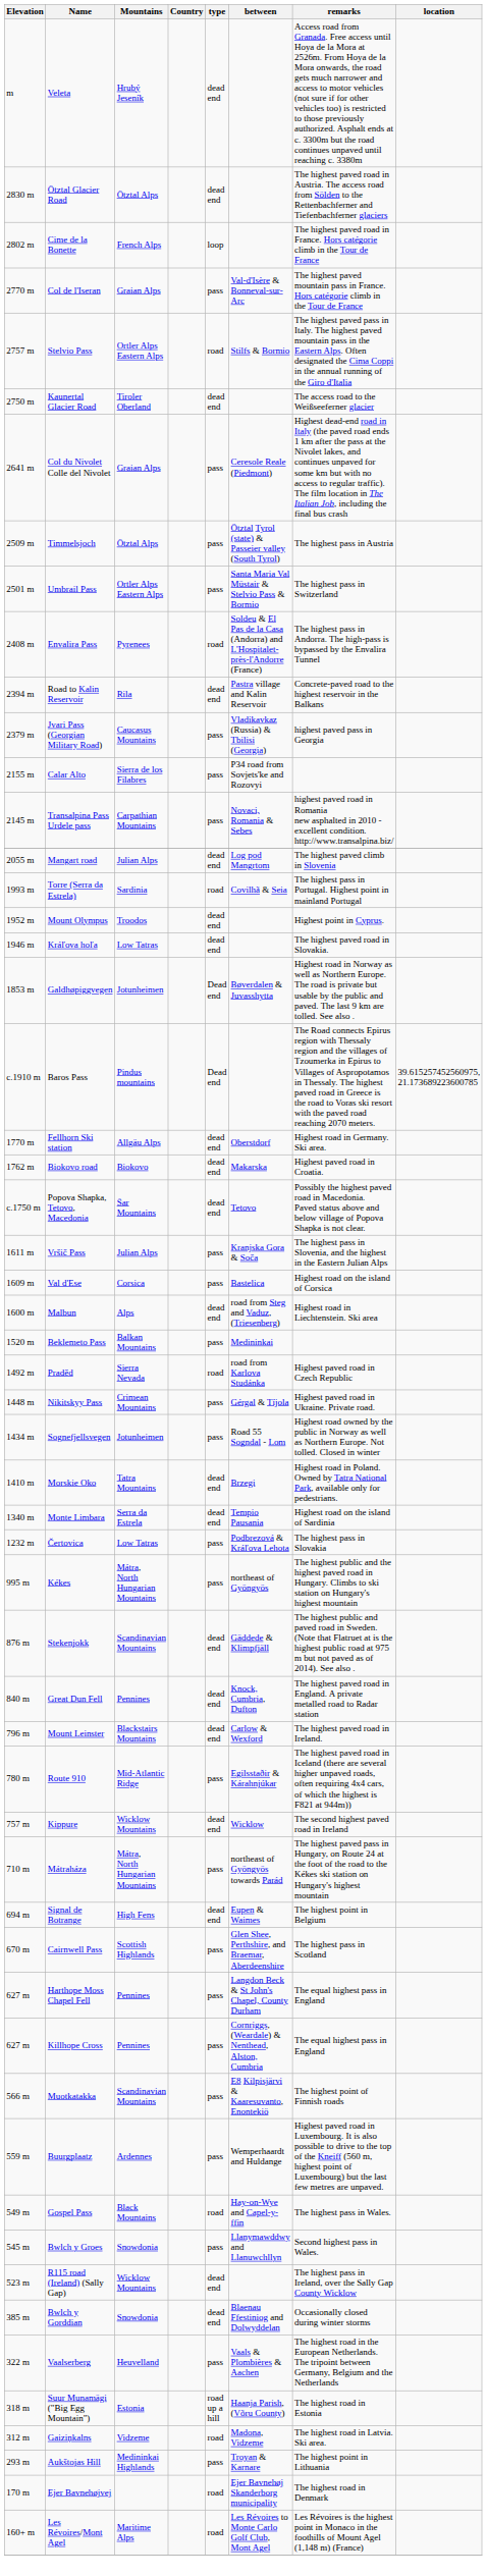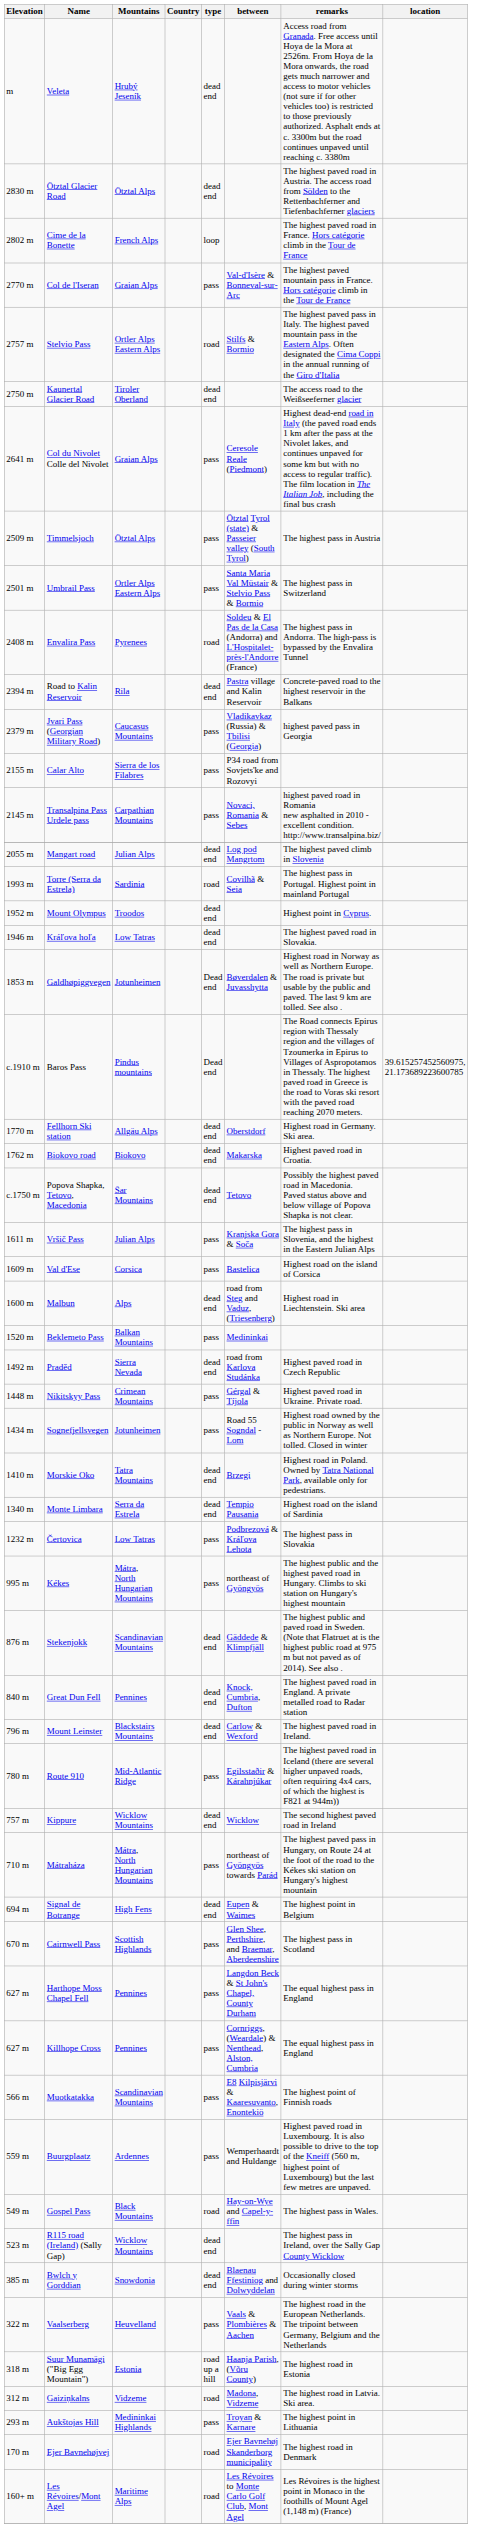 <table class="wikitable sortable">
 <tr>
 <th>Elevation</th>
 <th>Name</th>
 <th>Mountains</th>
 <th>Country</th>
 <th>type</th>
 <th>between</th>
 <th>remarks</th>
 <th>location</th>
 </tr>
 <tr>
 <td> m</td>
 <td><a href='#'>Veleta</a></td>
 <td><a href='#'>Hrubý Jeseník</a></td>
 <td></td>
 <td>dead end</td>
 <td></td>
 <td>Access road from <a href='#'>Granada</a>. Free access until Hoya de la Mora at 2526m. From Hoya de la Mora onwards, the road gets much narrower and access to motor vehicles (not sure if for other vehicles too) is restricted to those previously authorized. Asphalt ends at c. 3300m but the road continues unpaved until reaching c. 3380m</td>
 <td></td>
 </tr>
 <tr>
 <td>2830 m</td>
 <td><a href='#'>Ötztal Glacier Road</a></td>
 <td><a href='#'>Ötztal Alps</a></td>
 <td></td>
 <td>dead end</td>
 <td></td>
 <td>The highest paved road in Austria. The access road from <a href='#'>Sölden</a> to the Rettenbachferner and Tiefenbachferner <a href='#'>glaciers</a></td>
 <td></td>
 </tr>
 <tr>
 <td>2802 m</td>
 <td><a href='#'>Cime de la Bonette</a></td>
 <td><a href='#'>French Alps</a></td>
 <td></td>
 <td>loop</td>
 <td></td>
 <td>The highest paved road in France. <a href='#'>Hors catégorie</a> climb in the <a href='#'>Tour de France</a></td>
 <td></td>
 </tr>
 <tr>
 <td>2770 m</td>
 <td><a href='#'>Col de l'Iseran</a></td>
 <td><a href='#'>Graian Alps</a></td>
 <td></td>
 <td>pass</td>
 <td><a href='#'>Val-d'Isère</a> & <a href='#'>Bonneval-sur-Arc</a></td>
 <td>The highest paved mountain pass in France. <a href='#'>Hors catégorie</a> climb in the <a href='#'>Tour de France</a></td>
 <td></td>
 </tr>
 <tr>
 <td>2757 m</td>
 <td><a href='#'>Stelvio Pass</a></td>
 <td><a href='#'>Ortler Alps</a><br><a href='#'>Eastern Alps</a></td>
 <td></td>
 <td>road</td>
 <td><a href='#'>Stilfs</a> & <a href='#'>Bormio</a></td>
 <td>The highest paved pass in Italy. The highest paved mountain pass in the <a href='#'>Eastern Alps</a>. Often designated the <a href='#'>Cima Coppi</a> in the annual running of the <a href='#'>Giro d'Italia</a></td>
 <td></td>
 </tr>
 <tr>
 <td>2750 m</td>
 <td><a href='#'>Kaunertal Glacier Road</a></td>
 <td><a href='#'>Tiroler Oberland</a></td>
 <td></td>
 <td>dead end</td>
 <td></td>
 <td>The access road to the Weißseeferner <a href='#'>glacier</a></td>
 <td></td>
 </tr>
 <tr>
 <td>2641 m</td>
 <td><a href='#'>Col du Nivolet</a><br>Colle del Nivolet</td>
 <td><a href='#'>Graian Alps</a></td>
 <td></td>
 <td>pass</td>
 <td><a href='#'>Ceresole Reale</a> (<a href='#'>Piedmont</a>)</td>
 <td>Highest dead-end <a href='#'>road in Italy</a> (the paved road ends 1 km after the pass at the Nivolet lakes, and continues unpaved for some km but with no access to regular traffic). The film location in <em><a href='#'>The Italian Job</a></em>, including the final bus crash</td>
 <td></td>
 </tr>
 <tr>
 <td>2509 m</td>
 <td><a href='#'>Timmelsjoch</a></td>
 <td><a href='#'>Ötztal Alps</a></td>
 <td><br></td>
 <td>pass</td>
 <td><a href='#'>Ötztal</a> <a href='#'>Tyrol (state)</a> & <a href='#'>Passeier valley</a> (<a href='#'>South Tyrol</a>)</td>
 <td>The highest pass in Austria</td>
 <td></td>
 </tr>
 <tr>
 <td>2501 m</td>
 <td><a href='#'>Umbrail Pass</a></td>
 <td><a href='#'>Ortler Alps</a><br><a href='#'>Eastern Alps</a></td>
 <td><br></td>
 <td>pass</td>
 <td><a href='#'>Santa Maria Val Müstair</a> & <a href='#'>Stelvio Pass</a> & <a href='#'>Bormio</a></td>
 <td>The highest pass in Switzerland</td>
 <td></td>
 </tr>
 <tr>
 <td>2408 m</td>
 <td><a href='#'>Envalira Pass</a></td>
 <td><a href='#'>Pyrenees</a></td>
 <td></td>
 <td>road</td>
 <td><a href='#'>Soldeu</a> & <a href='#'>El Pas de la Casa</a> (Andorra) and <a href='#'>L'Hospitalet-près-l'Andorre</a> (France)</td>
 <td>The highest pass in Andorra. The high-pass is bypassed by the Envalira Tunnel</td>
 <td></td>
 </tr>
 <tr>
 <td>2394 m</td>
 <td>Road to <a href='#'>Kalin Reservoir</a></td>
 <td><a href='#'>Rila</a></td>
 <td></td>
 <td>dead end</td>
 <td><a href='#'>Pastra</a> village and Kalin Reservoir</td>
 <td>Concrete-paved road to the highest reservoir in the Balkans</td>
 <td></td>
 </tr>
 <tr>
 <td>2379 m</td>
 <td><a href='#'>Jvari Pass</a><br>(<a href='#'>Georgian Military Road</a>)</td>
 <td><a href='#'>Caucasus Mountains</a></td>
 <td></td>
 <td>pass</td>
 <td><a href='#'>Vladikavkaz</a> (Russia) & <a href='#'>Tbilisi</a> (<a href='#'>Georgia</a>)</td>
 <td>highest paved pass in Georgia</td>
 <td></td>
 </tr>
 <tr>
 <td>2155 m</td>
 <td><a href='#'>Calar Alto</a></td>
 <td><a href='#'>Sierra de los Filabres</a></td>
 <td></td>
 <td>pass</td>
 <td>P34 road from Sovjets'ke and Rozovyi</td>
 <td></td>
 <td></td>
 </tr>
 <tr>
 <td>2145 m</td>
 <td><a href='#'>Transalpina Pass</a><br><a href='#'>Urdele pass</a></td>
 <td><a href='#'>Carpathian Mountains</a></td>
 <td></td>
 <td>pass</td>
 <td><a href='#'>Novaci, Romania</a> & <a href='#'>Sebes</a></td>
 <td>highest paved road in Romania <br> new asphalted in 2010 - excellent condition. http://www.transalpina.biz/</td>
 <td></td>
 </tr>
 <tr | c.1800 m || >
 </tr>
 <tr>
 <td>2055 m</td>
 <td><a href='#'>Mangart road</a></td>
 <td><a href='#'>Julian Alps</a></td>
 <td></td>
 <td>dead end</td>
 <td><a href='#'>Log pod Mangrtom</a></td>
 <td>The highest paved climb in <a href='#'>Slovenia</a></td>
 <td></td>
 </tr>
 <tr>
 <td>1993 m</td>
 <td><a href='#'>Torre (Serra da Estrela)</a></td>
 <td><a href='#'>Sardinia</a></td>
 <td></td>
 <td>road</td>
 <td><a href='#'>Covilhã</a> & <a href='#'>Seia</a></td>
 <td>The highest pass in Portugal. Highest point in mainland Portugal</td>
 <td></td>
 </tr>
 <tr>
 <td>1952 m</td>
 <td><a href='#'>Mount Olympus</a></td>
 <td><a href='#'>Troodos</a></td>
 <td></td>
 <td>dead end</td>
 <td></td>
 <td>Highest point in <a href='#'>Cyprus</a>.</td>
 <td></td>
 </tr>
 <tr>
 <td>1946 m</td>
 <td><a href='#'>Kráľova hoľa</a></td>
 <td><a href='#'>Low Tatras</a></td>
 <td></td>
 <td>dead end</td>
 <td></td>
 <td>The highest paved road in Slovakia.</td>
 <td></td>
 </tr>
 <tr>
 <td>1853 m</td>
 <td><a href='#'>Galdhøpiggvegen</a></td>
 <td><a href='#'>Jotunheimen</a></td>
 <td></td>
 <td>Dead end</td>
 <td><a href='#'>Bøverdalen</a> & <a href='#'>Juvasshytta</a></td>
 <td>Highest road in Norway as well as Northern Europe. The road is private but usable by the public and paved. The last 9 km are tolled. See also .</td>
 <td></td>
 </tr>
 <tr>
 <td>c.1910 m</td>
 <td>Baros Pass</td>
 <td><a href='#'>Pindus mountains</a></td>
 <td></td>
 <td>Dead end</td>
 <td></td>
 <td> The Road connects Epirus region with Thessaly region and the villages of Tzoumerka in Epirus  to Villages of Aspropotamos in Thessaly.  The highest paved road in Greece is the road to Voras ski resort with the paved road reaching 2070 meters.</td>
 <td>39.615257452560975, 21.173689223600785</td>
 </tr>
 <tr>
 <td>1770 m</td>
 <td><a href='#'>Fellhorn Ski station</a></td>
 <td><a href='#'>Allgäu Alps</a></td>
 <td></td>
 <td>dead end</td>
 <td><a href='#'>Oberstdorf</a></td>
 <td> Highest road in Germany. Ski area.</td>
 <td></td>
 </tr>
 <tr>
 <td>1762 m</td>
 <td><a href='#'>Biokovo road</a></td>
 <td><a href='#'>Biokovo</a></td>
 <td></td>
 <td>dead end</td>
 <td><a href='#'>Makarska</a></td>
 <td>Highest paved road in Croatia.</td>
 <td></td>
 </tr>
 <tr>
 <td>c.1750 m</td>
 <td>Popova Shapka, <a href='#'>Tetovo</a>, <a href='#'>Macedonia</a></td>
 <td><a href='#'>Šar Mountains</a></td>
 <td></td>
 <td>dead end</td>
 <td><a href='#'>Tetovo</a></td>
 <td> Possibly the highest paved road in Macedonia.<br> Paved status above and below village of Popova Shapka is not clear.</td>
 <td></td>
 </tr>
 <tr>
 <td>1611 m</td>
 <td><a href='#'>Vršič Pass</a></td>
 <td><a href='#'>Julian Alps</a></td>
 <td></td>
 <td>pass</td>
 <td><a href='#'>Kranjska Gora</a> & <a href='#'>Soča</a></td>
 <td>The highest pass in Slovenia, and the highest in the Eastern Julian Alps</td>
 <td></td>
 </tr>
 <tr>
 <td>1609 m</td>
 <td><a href='#'>Val d'Ese</a></td>
 <td><a href='#'>Corsica</a></td>
 <td></td>
 <td>pass</td>
 <td><a href='#'>Bastelica</a></td>
 <td>Highest road on the island of Corsica</td>
 <td></td>
 </tr>
 <tr>
 <td>1600 m</td>
 <td><a href='#'>Malbun</a></td>
 <td><a href='#'>Alps</a></td>
 <td></td>
 <td>dead end</td>
 <td>road from <a href='#'>Steg</a> and <a href='#'>Vaduz</a>, (<a href='#'>Triesenberg</a>)</td>
 <td>Highest road in Liechtenstein. Ski area</td>
 <td></td>
 </tr>
 <tr>
 <td>1520 m</td>
 <td><a href='#'>Beklemeto Pass</a></td>
 <td><a href='#'>Balkan Mountains</a></td>
 <td></td>
 <td>pass</td>
 <td><a href='#'>Medininkai</a></td>
 <td></td>
 <td></td>
 </tr>
 <tr>
 <td>1492 m</td>
 <td><a href='#'>Praděd</a></td>
 <td><a href='#'>Sierra Nevada</a></td>
 <td></td>
-<td>road</td>
+<td>dead end</td>
 <td>road from <a href='#'>Karlova Studánka</a></td>
 <td>Highest paved road in Czech Republic</td>
 <td></td>
 </tr>
 <tr>
 <td>1448 m</td>
 <td><a href='#'>Nikitskyy Pass</a></td>
 <td><a href='#'>Crimean Mountains</a></td>
 <td></td>
 <td>pass</td>
 <td><a href='#'>Gérgal</a> & <a href='#'>Tíjola</a></td>
 <td>Highest paved road in Ukraine. Private road.</td>
 <td></td>
 </tr>
 <tr>
 <td>1434 m</td>
 <td><a href='#'>Sognefjellsvegen</a></td>
 <td><a href='#'>Jotunheimen</a></td>
 <td></td>
 <td>pass</td>
 <td>Road 55 <a href='#'>Sogndal</a> - <a href='#'>Lom</a></td>
 <td>Highest road owned by the public in Norway as well as Northern Europe. Not tolled. Closed in winter</td>
 <td></td>
 </tr>
 <tr>
 <td>1410 m</td>
 <td><a href='#'>Morskie Oko</a></td>
 <td><a href='#'>Tatra Mountains</a></td>
 <td></td>
 <td>dead end</td>
 <td><a href='#'>Brzegi</a></td>
 <td>Highest road in Poland. Owned by <a href='#'>Tatra National Park</a>, available only for pedestrians.</td>
 <td></td>
 </tr>
 <tr>
 <td>1340 m</td>
 <td><a href='#'>Monte Limbara</a></td>
 <td><a href='#'>Serra da Estrela</a></td>
 <td></td>
 <td>dead end</td>
 <td><a href='#'>Tempio Pausania</a></td>
 <td>Highest road on the island of Sardinia</td>
 <td></td>
 </tr>
 <tr>
 <td>1232 m</td>
 <td><a href='#'>Čertovica</a></td>
 <td><a href='#'>Low Tatras</a></td>
 <td></td>
 <td>pass</td>
 <td><a href='#'>Podbrezová</a> & <a href='#'>Kráľova Lehota</a></td>
 <td>The highest pass in Slovakia</td>
 <td></td>
 </tr>
 <tr>
 <td>995 m</td>
 <td><a href='#'>Kékes</a></td>
 <td><a href='#'>Mátra</a>,<br><a href='#'>North Hungarian Mountains</a></td>
 <td></td>
 <td>pass</td>
 <td>northeast of <a href='#'>Gyöngyös</a></td>
 <td>The highest public and the highest paved road in Hungary. Climbs to ski station on Hungary's highest mountain</td>
 <td></td>
 </tr>
 <tr>
 <td>876 m</td>
 <td><a href='#'>Stekenjokk</a></td>
 <td><a href='#'>Scandinavian Mountains</a></td>
 <td></td>
 <td>dead end</td>
 <td><a href='#'>Gäddede</a> & <a href='#'>Klimpfjäll</a></td>
 <td>The highest public and paved road in Sweden. (Note that Flatruet at  is the highest public road at 975 m but not paved as of 2014). See also .</td>
 <td></td>
 </tr>
 <tr>
 <td>840 m</td>
 <td><a href='#'>Great Dun Fell</a></td>
 <td><a href='#'>Pennines</a></td>
 <td></td>
 <td>dead end</td>
 <td><a href='#'>Knock, Cumbria</a>, <a href='#'>Dufton</a></td>
 <td>The highest paved road in England. A private metalled road to Radar station</td>
 <td></td>
 </tr>
 <tr>
 <td>796 m</td>
 <td><a href='#'>Mount Leinster</a></td>
 <td><a href='#'>Blackstairs Mountains</a></td>
 <td></td>
 <td>dead end</td>
 <td><a href='#'>Carlow</a> & <a href='#'>Wexford</a></td>
 <td>The highest paved road in Ireland.</td>
 <td></td>
 </tr>
 <tr>
 <td>780 m</td>
 <td><a href='#'>Route 910</a></td>
 <td><a href='#'>Mid-Atlantic Ridge</a></td>
 <td></td>
 <td>pass</td>
 <td><a href='#'>Egilsstaðir</a> & <a href='#'>Kárahnjúkar</a></td>
 <td>The highest paved road in Iceland (there are several higher unpaved roads, often requiring 4x4 cars, of which the highest is F821 at 944m))</td>
 <td></td>
 </tr>
 <tr>
 <td>757 m</td>
 <td><a href='#'>Kippure</a></td>
 <td><a href='#'>Wicklow Mountains</a></td>
 <td></td>
 <td>dead end</td>
 <td><a href='#'>Wicklow</a></td>
 <td>The second highest paved road in Ireland</td>
 <td></td>
 </tr>
 <tr>
 <td>710 m</td>
 <td><a href='#'>Mátraháza</a></td>
 <td><a href='#'>Mátra</a>,<br><a href='#'>North Hungarian Mountains</a></td>
 <td></td>
 <td>pass</td>
 <td>northeast of <a href='#'>Gyöngyös</a> towards <a href='#'>Parád</a></td>
 <td>The highest paved pass in Hungary, on Route 24 at the foot of the road to the Kékes ski station on Hungary's highest mountain</td>
 <td></td>
 </tr>
 <tr>
 <td>694 m</td>
 <td><a href='#'>Signal de Botrange</a></td>
 <td><a href='#'>High Fens</a></td>
 <td></td>
 <td>dead end</td>
 <td><a href='#'>Eupen</a> & <a href='#'>Waimes</a></td>
 <td>The highest point in Belgium</td>
 <td></td>
 </tr>
 <tr>
 <td>670 m</td>
 <td><a href='#'>Cairnwell Pass</a></td>
 <td><a href='#'>Scottish Highlands</a></td>
 <td></td>
 <td>pass</td>
 <td><a href='#'>Glen Shee</a>, <a href='#'>Perthshire</a>, and <a href='#'>Braemar</a>, <a href='#'>Aberdeenshire</a></td>
 <td>The highest pass in Scotland</td>
 <td></td>
 </tr>
 <tr>
 <td>627 m</td>
 <td><a href='#'>Harthope Moss</a><br><a href='#'>Chapel Fell</a></td>
 <td><a href='#'>Pennines</a></td>
 <td></td>
 <td>pass</td>
 <td><a href='#'>Langdon Beck</a> & <a href='#'>St John's Chapel, County Durham</a></td>
 <td>The equal highest pass in England</td>
 <td></td>
 </tr>
 <tr>
 <td>627 m</td>
 <td><a href='#'>Killhope Cross</a></td>
 <td><a href='#'>Pennines</a></td>
 <td></td>
 <td>pass</td>
 <td><a href='#'>Cornriggs</a>, (<a href='#'>Weardale</a>) & <a href='#'>Nenthead</a>, <a href='#'>Alston, Cumbria</a></td>
 <td>The equal highest pass in England</td>
 <td></td>
 </tr>
 <tr>
 <td>566 m</td>
 <td><a href='#'>Muotkatakka</a></td>
 <td><a href='#'>Scandinavian Mountains</a></td>
 <td></td>
 <td>pass</td>
 <td><a href='#'>E8</a> <a href='#'>Kilpisjärvi</a> & <a href='#'>Kaaresuvanto</a>, <a href='#'>Enontekiö</a></td>
 <td>The highest point of Finnish roads</td>
 <td></td>
 </tr>
 <tr>
 <td>559 m</td>
 <td><a href='#'>Buurgplaatz</a></td>
 <td><a href='#'>Ardennes</a></td>
 <td></td>
 <td>pass</td>
 <td>Wemperhaardt and Huldange</td>
 <td>Highest paved road in Luxembourg. It is also possible to drive to the top of the <a href='#'>Kneiff</a> (560 m, highest point of Luxembourg) but the last few metres are unpaved.</td>
 <td></td>
 </tr>
 <tr>
 <td>549 m</td>
 <td><a href='#'>Gospel Pass</a></td>
 <td><a href='#'>Black Mountains</a></td>
 <td></td>
 <td>road</td>
 <td><a href='#'>Hay-on-Wye</a> and <a href='#'>Capel-y-ffin</a></td>
 <td>The highest pass in Wales.</td>
 <td></td>
 </tr>
 <tr>
-<td>545 m</td>
-<td><a href='#'>Bwlch y Groes</a></td>
-<td><a href='#'>Snowdonia</a></td>
-<td></td>
-<td>pass</td>
-<td><a href='#'>Llanymawddwy</a> and <a href='#'>Llanuwchllyn</a></td>
-<td>Second highest pass in Wales.</td>
-<td></td>
-</tr>
-<tr>
 <td>523 m</td>
 <td><a href='#'>R115 road (Ireland)</a> (Sally Gap)</td>
 <td><a href='#'>Wicklow Mountains</a></td>
 <td></td>
 <td>dead end</td>
 <td></td>
 <td>The highest pass in Ireland, over the Sally Gap <a href='#'>County Wicklow</a></td>
 <td></td>
 </tr>
 <tr>
 <td>385 m</td>
 <td><a href='#'>Bwlch y Gorddian</a></td>
 <td><a href='#'>Snowdonia</a></td>
 <td></td>
 <td>dead end</td>
 <td><a href='#'>Blaenau Ffestiniog</a> and <a href='#'>Dolwyddelan</a></td>
 <td>Occasionally closed during winter storms</td>
 <td></td>
 </tr>
 <tr>
 <td>322 m</td>
 <td><a href='#'>Vaalserberg</a></td>
 <td><a href='#'>Heuvelland</a></td>
 <td></td>
 <td>pass</td>
 <td><a href='#'>Vaals</a> & <a href='#'>Plombières</a> & <a href='#'>Aachen</a></td>
 <td>The highest road in the European Netherlands. The tripoint between Germany, Belgium and the Netherlands</td>
 <td></td>
 </tr>
 <tr>
 <td>318 m</td>
 <td><a href='#'>Suur Munamägi</a><br>("Big Egg Mountain")</td>
 <td><a href='#'>Estonia</a></td>
 <td></td>
 <td>road up a hill</td>
 <td><a href='#'>Haanja Parish</a>, (<a href='#'>Võru County</a>)</td>
 <td>The highest road in Estonia</td>
 <td></td>
 </tr>
 <tr>
 <td>312 m</td>
 <td><a href='#'>Gaiziņkalns</a></td>
 <td><a href='#'>Vidzeme</a></td>
 <td></td>
 <td>road</td>
 <td><a href='#'>Madona</a>, <a href='#'>Vidzeme</a></td>
 <td>The highest road in Latvia. Ski area.</td>
 <td></td>
 </tr>
 <tr>
 <td>293 m</td>
 <td><a href='#'>Aukštojas Hill</a></td>
 <td><a href='#'>Medininkai Highlands</a></td>
 <td></td>
 <td>pass</td>
 <td><a href='#'>Troyan</a> & <a href='#'>Karnare</a></td>
 <td>The highest point in Lithuania</td>
 <td></td>
 </tr>
 <tr>
 <td>170 m</td>
 <td><a href='#'>Ejer Bavnehøjvej</a></td>
 <td></td>
 <td></td>
 <td>road</td>
 <td><a href='#'>Ejer Bavnehøj</a><br><a href='#'>Skanderborg municipality</a></td>
 <td>The highest road in Denmark</td>
 <td></td>
 </tr>
 <tr>
 <td>160+ m</td>
 <td><a href='#'>Les Révoires</a>/<a href='#'>Mont Agel</a></td>
 <td><a href='#'>Maritime Alps</a></td>
 <td><br></td>
 <td>road</td>
 <td><a href='#'>Les Révoires</a> to <a href='#'>Monte Carlo Golf Club</a>, <a href='#'>Mont Agel</a></td>
 <td>Les Révoires is the highest point in Monaco in the foothills of Mount Agel (1,148 m) (France)</td>
 <td></td>
 </tr>
 <tr>
 </tr>
 </table>
